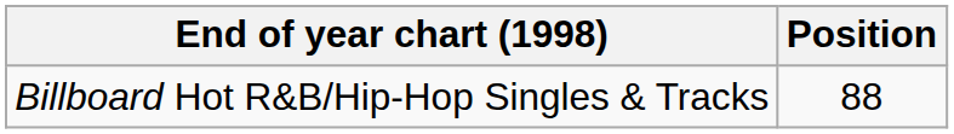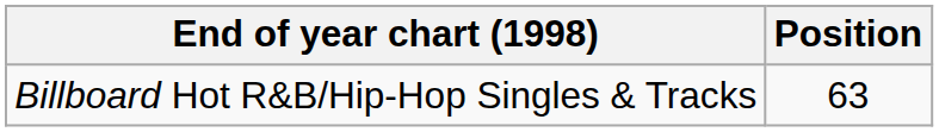 <table class="wikitable sortable">
 <tr>
 <th align="left">End of year chart (1998)</th>
 <th align="center">Position</th>
 </tr>
 <tr>
 <td><em>Billboard</em> Hot R&B/Hip-Hop Singles & Tracks</td>
-<td align="center">88</td>
+<td align="center">63</td>
 </tr>
 </table>
